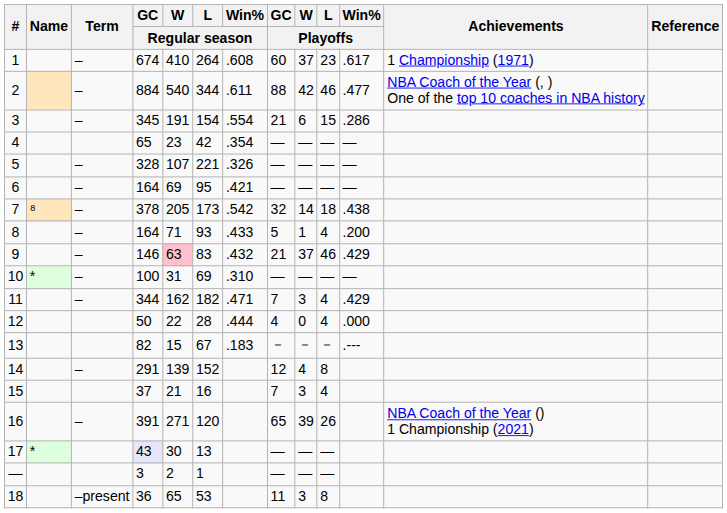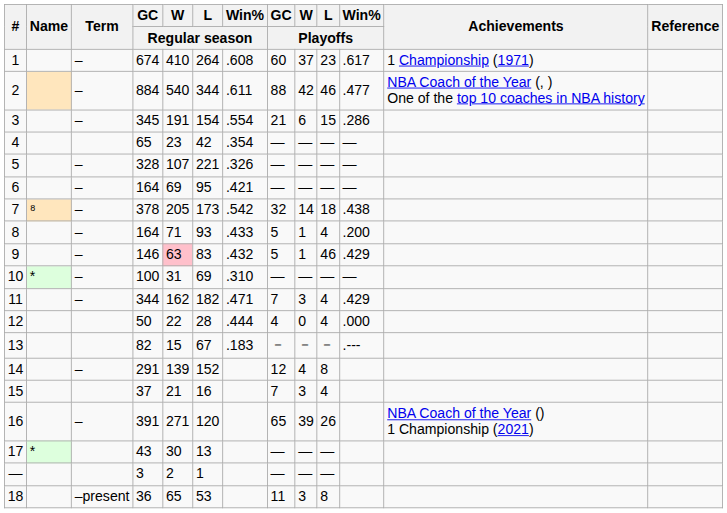 <table class="wikitable sortable">
 <tr>
 <th rowspan="2">#</th>
 <th rowspan="2">Name</th>
 <th rowspan="2">Term</th>
 <th>GC</th>
 <th>W</th>
 <th>L</th>
 <th>Win%</th>
 <th>GC</th>
 <th>W</th>
 <th>L</th>
 <th>Win%</th>
 <th rowspan="2" class=unsortable>Achievements</th>
 <th rowspan="2" class=unsortable>Reference</th>
 </tr>
 <tr class="unsortable">
 <th colspan="4">Regular season</th>
 <th colspan="4">Playoffs</th>
 </tr>
 <tr>
 <td align=center>1</td>
 <td></td>
 <td>–</td>
 <td>674</td>
 <td>410</td>
 <td>264</td>
 <td>.608</td>
 <td>60</td>
 <td>37</td>
 <td>23</td>
 <td>.617</td>
 <td>1 <a href='#'>Championship</a> (<a href='#'>1971</a>)</td>
 <td align=center></td>
 </tr>
 <tr>
 <td align=center>2</td>
 <td style="background-color:#FFE6BD"></td>
 <td>–</td>
 <td>884</td>
 <td>540</td>
 <td>344</td>
 <td>.611</td>
 <td>88</td>
 <td>42</td>
 <td>46</td>
 <td>.477</td>
 <td><a href='#'>NBA Coach of the Year</a> (, )<br>One of the <a href='#'>top 10 coaches in NBA history</a></td>
 <td align=center></td>
 </tr>
 <tr>
 <td align=center>3</td>
 <td></td>
 <td>–</td>
 <td>345</td>
 <td>191</td>
 <td>154</td>
 <td>.554</td>
 <td>21</td>
 <td>6</td>
 <td>15</td>
 <td>.286</td>
 <td></td>
 <td align=center></td>
 </tr>
 <tr>
 <td align=center>4</td>
 <td></td>
 <td></td>
 <td>65</td>
 <td>23</td>
 <td>42</td>
 <td>.354</td>
 <td>—</td>
 <td>—</td>
 <td>—</td>
 <td>—</td>
 <td></td>
 <td align=center></td>
 </tr>
 <tr>
 <td align=center>5</td>
 <td></td>
 <td>–</td>
 <td>328</td>
 <td>107</td>
 <td>221</td>
 <td>.326</td>
 <td>—</td>
 <td>—</td>
 <td>—</td>
 <td>—</td>
 <td></td>
 <td align=center></td>
 </tr>
 <tr>
 <td align=center>6</td>
 <td></td>
 <td>–</td>
 <td>164</td>
 <td>69</td>
 <td>95</td>
 <td>.421</td>
 <td>—</td>
 <td>—</td>
 <td>—</td>
 <td>—</td>
 <td></td>
 <td align=center></td>
 </tr>
 <tr>
 <td align=center>7</td>
 <td bgcolor="#FFE6BD">⁸</td>
 <td>–</td>
 <td>378</td>
 <td>205</td>
 <td>173</td>
 <td>.542</td>
 <td>32</td>
 <td>14</td>
 <td>18</td>
 <td>.438</td>
 <td></td>
 <td align=center></td>
 </tr>
 <tr>
 <td align=center>8</td>
 <td></td>
 <td>–</td>
 <td>164</td>
 <td>71</td>
 <td>93</td>
 <td>.433</td>
 <td>5</td>
 <td>1</td>
 <td>4</td>
 <td>.200</td>
 <td></td>
 <td align=center></td>
 </tr>
 <tr>
 <td align=center>9</td>
 <td></td>
 <td>–</td>
 <td>146</td>
 <td style="background: pink;">63</td>
 <td>83</td>
 <td>.432</td>
-<td>21</td>
-<td>37</td>
+<td>5</td>
+<td>1</td>
 <td>46</td>
 <td>.429</td>
 <td></td>
 <td align=center></td>
 </tr>
 <tr>
 <td align=center>10</td>
 <td style="background-color:#ddffdd">*</td>
 <td>–</td>
 <td>100</td>
 <td>31</td>
 <td>69</td>
 <td>.310</td>
 <td>—</td>
 <td>—</td>
 <td>—</td>
 <td>—</td>
 <td></td>
 <td align=center></td>
 </tr>
 <tr>
 <td align=center>11</td>
 <td></td>
 <td>–</td>
 <td>344</td>
 <td>162</td>
 <td>182</td>
 <td>.471</td>
 <td>7</td>
 <td>3</td>
 <td>4</td>
 <td>.429</td>
 <td></td>
 <td align=center></td>
 </tr>
 <tr>
 <td align=center>12</td>
 <td></td>
 <td></td>
 <td>50</td>
 <td>22</td>
 <td>28</td>
 <td>.444</td>
 <td>4</td>
 <td>0</td>
 <td>4</td>
 <td>.000</td>
 <td></td>
 <td align=center></td>
 </tr>
 <tr>
 <td align=center>13</td>
 <td></td>
 <td></td>
 <td>82</td>
 <td>15</td>
 <td>67</td>
 <td>.183</td>
 <td>－</td>
 <td>－</td>
 <td>－</td>
 <td>.---</td>
 <td></td>
 <td align=center></td>
 </tr>
 <tr>
 <td align=center>14</td>
 <td></td>
 <td>–</td>
 <td>291</td>
 <td>139</td>
 <td>152</td>
 <td></td>
 <td>12</td>
 <td>4</td>
 <td>8</td>
 <td></td>
 <td></td>
 <td align=center></td>
 </tr>
 <tr>
 <td align=center>15</td>
 <td></td>
 <td></td>
 <td>37</td>
 <td>21</td>
 <td>16</td>
 <td></td>
 <td>7</td>
 <td>3</td>
 <td>4</td>
 <td></td>
 <td></td>
 <td align=center></td>
 </tr>
 <tr>
 <td align=center>16</td>
 <td></td>
 <td>–</td>
 <td>391</td>
 <td>271</td>
 <td>120</td>
 <td></td>
 <td>65</td>
 <td>39</td>
 <td>26</td>
 <td></td>
 <td><a href='#'>NBA Coach of the Year</a> ()<br>1 Championship (<a href='#'>2021</a>)</td>
 <td align=center></td>
 </tr>
 <tr>
 <td align=center>17</td>
 <td style="background-color:#ddffdd">*</td>
 <td></td>
-<td style="background: lavender;">43</td>
+<td>43</td>
 <td>30</td>
 <td>13</td>
 <td></td>
 <td>—</td>
 <td>—</td>
 <td>—</td>
 <td></td>
 <td></td>
 <td></td>
 </tr>
 <tr>
 <td align=center>—</td>
 <td></td>
 <td></td>
 <td>3</td>
 <td>2</td>
 <td>1</td>
 <td></td>
 <td>—</td>
 <td>—</td>
 <td>—</td>
 <td></td>
 <td></td>
 <td></td>
 </tr>
 <tr>
 <td align=center>18</td>
 <td></td>
 <td>–present</td>
 <td>36</td>
 <td>65</td>
 <td>53</td>
 <td></td>
 <td>11</td>
 <td>3</td>
 <td>8</td>
 <td></td>
 <td></td>
 <td></td>
 </tr>
 </table>
